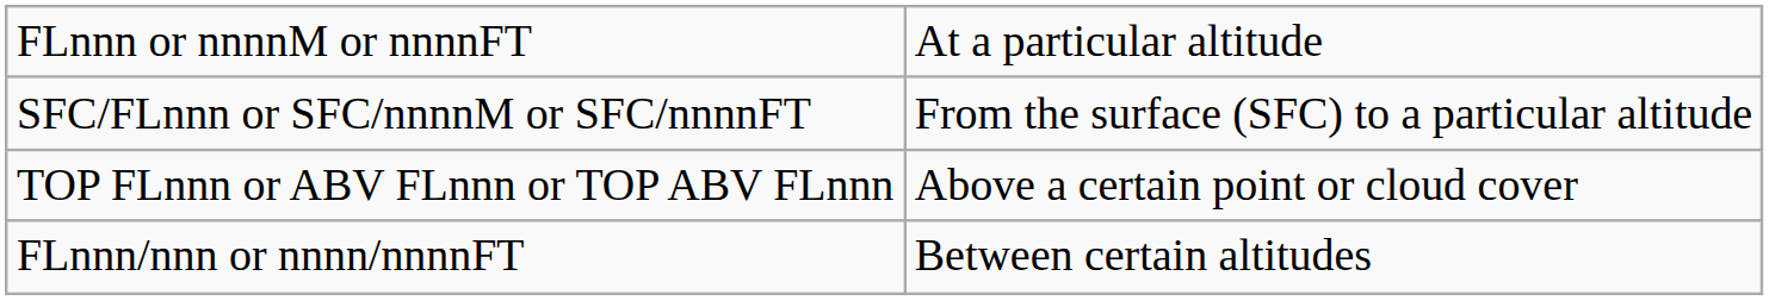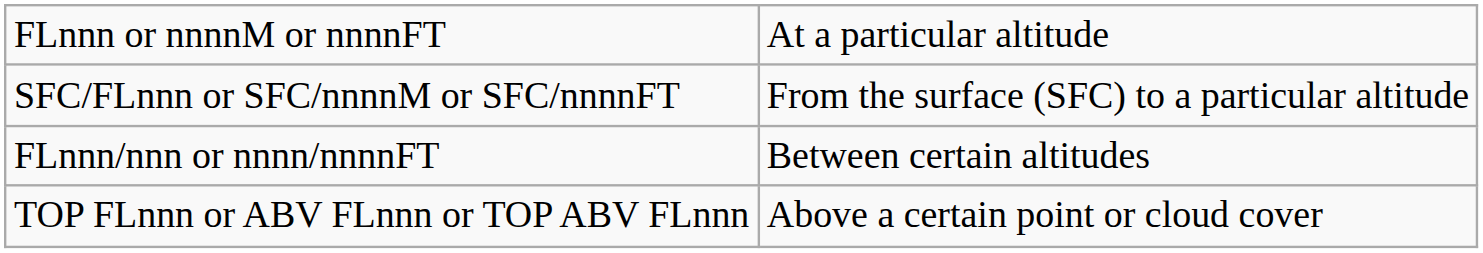 <table class="wikitable">
 <tr>
 <td>FLnnn or nnnnM or nnnnFT</td>
 <td>At a particular altitude</td>
 </tr>
 <tr>
 <td>SFC/FLnnn or SFC/nnnnM or SFC/nnnnFT</td>
 <td>From the surface (SFC) to a particular altitude</td>
 </tr>
 <tr>
+<td>FLnnn/nnn or nnnn/nnnnFT</td>
+<td>Between certain altitudes</td>
+</tr>
+<tr>
 <td>TOP FLnnn or ABV FLnnn or TOP ABV FLnnn</td>
 <td>Above a certain point or cloud cover</td>
 </tr>
-<tr>
-<td>FLnnn/nnn or nnnn/nnnnFT</td>
-<td>Between certain altitudes</td>
-</tr>
 </table>
